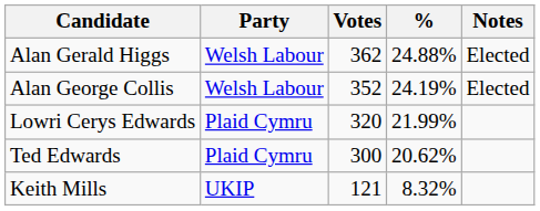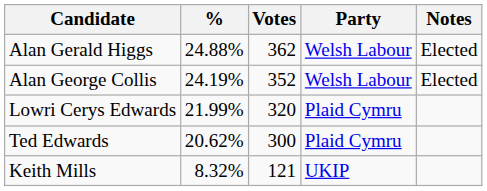 <table class=wikitable style=text-align:right>
 <tr>
 <th>Candidate</th>
+<th>%</th>
+<th>Votes</th>
 <th>Party</th>
-<th>Votes</th>
-<th>%</th>
 <th>Notes</th>
 </tr>
 <tr>
 <td align=left>Alan Gerald Higgs</td>
+<td>24.88%</td>
+<td>362</td>
 <td align=left><a href='#'>Welsh Labour</a></td>
-<td>362</td>
-<td>24.88%</td>
 <td align=left>Elected</td>
 </tr>
 <tr>
 <td align=left>Alan George Collis</td>
+<td>24.19%</td>
+<td>352</td>
 <td align=left><a href='#'>Welsh Labour</a></td>
-<td>352</td>
-<td>24.19%</td>
 <td align=left>Elected</td>
 </tr>
 <tr>
 <td align=left>Lowri Cerys Edwards</td>
+<td>21.99%</td>
+<td>320</td>
 <td align=left><a href='#'>Plaid Cymru</a></td>
-<td>320</td>
-<td>21.99%</td>
 <td></td>
 </tr>
 <tr>
 <td align=left>Ted Edwards</td>
+<td>20.62%</td>
+<td>300</td>
 <td align=left><a href='#'>Plaid Cymru</a></td>
-<td>300</td>
-<td>20.62%</td>
 <td></td>
 </tr>
 <tr>
 <td align=left>Keith Mills</td>
+<td>8.32%</td>
+<td>121</td>
 <td align=left><a href='#'>UKIP</a></td>
-<td>121</td>
-<td>8.32%</td>
 <td></td>
 </tr>
 </table>
